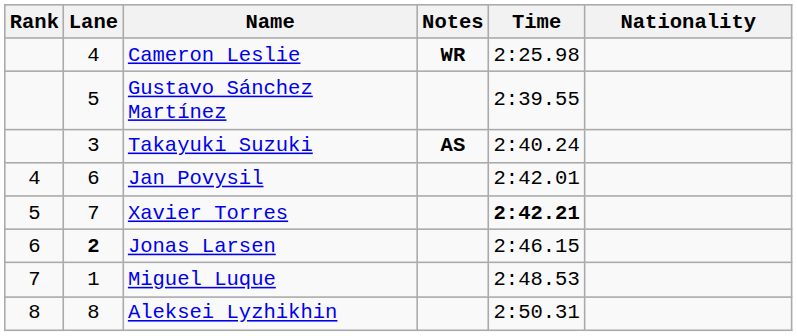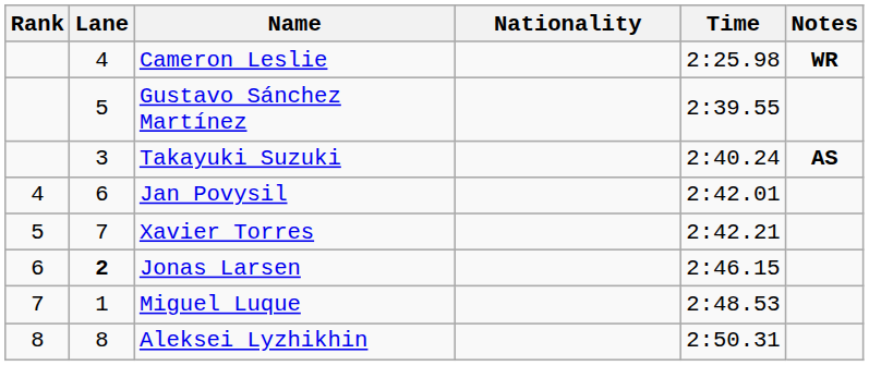 <table class="wikitable sortable" style="text-align:center">
 <tr>
 <th>Rank</th>
 <th>Lane</th>
 <th style="width:180px">Name</th>
+<th style="width:125px">Nationality</th>
+<th>Time</th>
 <th>Notes</th>
-<th>Time</th>
-<th style="width:125px">Nationality</th>
 </tr>
 <tr>
 <td></td>
 <td>4</td>
 <td style="text-align:left;"><a href='#'>Cameron Leslie</a></td>
+<td style="text-align:left;"></td>
+<td>2:25.98</td>
 <td><strong>WR</strong></td>
-<td>2:25.98</td>
-<td style="text-align:left;"></td>
 </tr>
 <tr>
 <td></td>
 <td>5</td>
 <td style="text-align:left;"><a href='#'>Gustavo Sánchez Martínez</a></td>
+<td style="text-align:left;"></td>
+<td>2:39.55</td>
 <td></td>
-<td>2:39.55</td>
-<td style="text-align:left;"></td>
 </tr>
 <tr>
 <td></td>
 <td>3</td>
 <td style="text-align:left;"><a href='#'>Takayuki Suzuki</a></td>
+<td style="text-align:left;"></td>
+<td>2:40.24</td>
 <td><strong>AS</strong></td>
-<td>2:40.24</td>
-<td style="text-align:left;"></td>
 </tr>
 <tr>
 <td>4</td>
 <td>6</td>
 <td style="text-align:left;"><a href='#'>Jan Povysil</a></td>
+<td style="text-align:left;"></td>
+<td>2:42.01</td>
 <td></td>
-<td>2:42.01</td>
-<td style="text-align:left;"></td>
 </tr>
 <tr>
 <td>5</td>
 <td>7</td>
 <td style="text-align:left;"><a href='#'>Xavier Torres</a></td>
+<td style="text-align:left;"></td>
+<td>2:42.21</td>
 <td></td>
-<td><strong>2:42.21</strong></td>
-<td style="text-align:left;"></td>
 </tr>
 <tr>
 <td>6</td>
 <td><strong>2</strong></td>
 <td style="text-align:left;"><a href='#'>Jonas Larsen</a></td>
+<td style="text-align:left;"></td>
+<td>2:46.15</td>
 <td></td>
-<td>2:46.15</td>
-<td style="text-align:left;"></td>
 </tr>
 <tr>
 <td>7</td>
 <td>1</td>
 <td style="text-align:left;"><a href='#'>Miguel Luque</a></td>
+<td style="text-align:left;"></td>
+<td>2:48.53</td>
 <td></td>
-<td>2:48.53</td>
-<td style="text-align:left;"></td>
 </tr>
 <tr>
 <td>8</td>
 <td>8</td>
 <td style="text-align:left;"><a href='#'>Aleksei Lyzhikhin</a></td>
+<td style="text-align:left;"></td>
+<td>2:50.31</td>
 <td></td>
-<td>2:50.31</td>
-<td style="text-align:left;"></td>
 </tr>
 </table>
